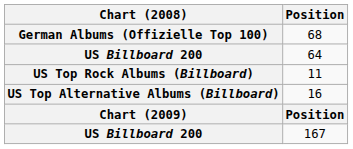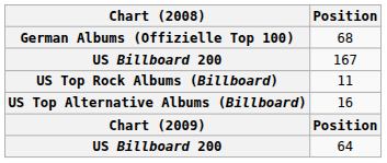 <table class="wikitable plainrowheaders" style="text-align:center;">
 <tr>
 <th>Chart (2008)</th>
 <th>Position</th>
 </tr>
 <tr>
 <th scope="row">German Albums (Offizielle Top 100)</th>
 <td>68</td>
 </tr>
 <tr>
 <th scope="row">US <em>Billboard</em> 200</th>
-<td>64</td>
+<td>167</td>
 </tr>
 <tr>
 <th scope="row">US Top Rock Albums (<em>Billboard</em>)</th>
 <td>11</td>
 </tr>
 <tr>
 <th scope="row">US Top Alternative Albums (<em>Billboard</em>)</th>
 <td>16</td>
 </tr>
 <tr>
 <th>Chart (2009)</th>
 <th>Position</th>
 </tr>
 <tr>
 <th scope="row">US <em>Billboard</em> 200</th>
-<td>167</td>
+<td>64</td>
 </tr>
 </table>
